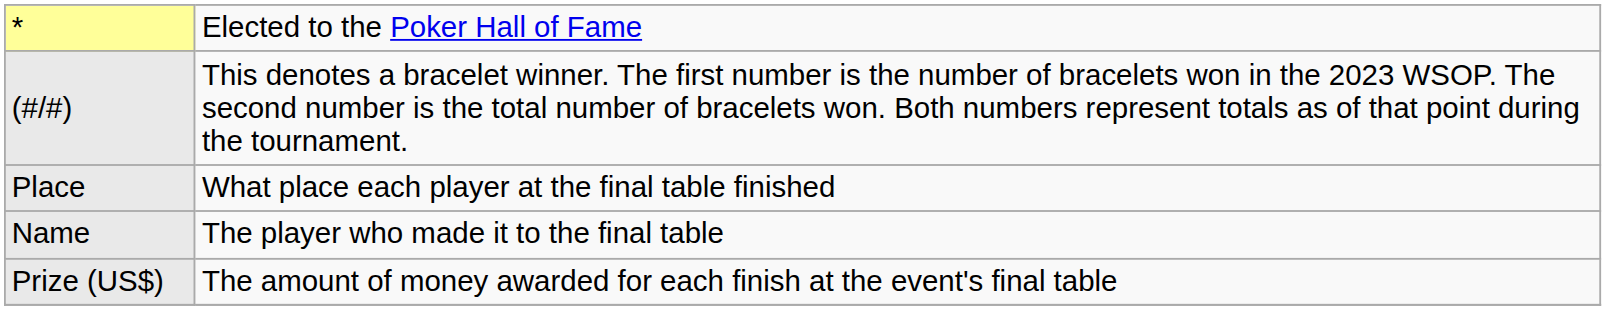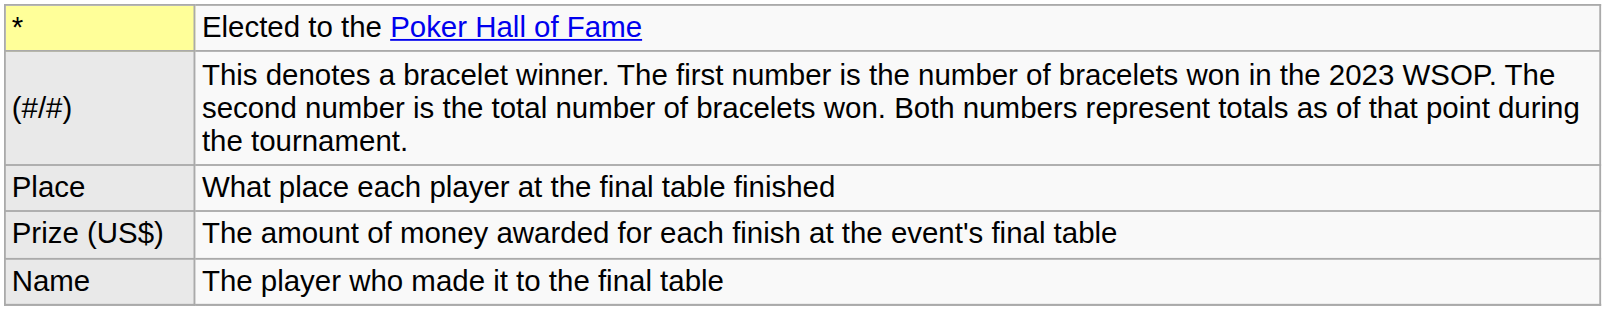 <table class="wikitable">
 <tr>
 <td style="background-color:#FFFF99; width:6em;">*</td>
 <td>Elected to the <a href='#'>Poker Hall of Fame</a></td>
 </tr>
 <tr>
 <td style="background-color: #E9E9E9;">(#/#)</td>
 <td>This denotes a bracelet winner. The first number is the number of bracelets won in the 2023 WSOP. The second number is the total number of bracelets won. Both numbers represent totals as of that point during the tournament.</td>
 </tr>
 <tr>
 <td style="background: #E9E9E9;">Place</td>
 <td>What place each player at the final table finished</td>
 </tr>
 <tr>
+<td style="background: #E9E9E9;">Prize (US$)</td>
+<td>The amount of money awarded for each finish at the event's final table</td>
+</tr>
+<tr>
 <td style="background: #E9E9E9;">Name</td>
 <td>The player who made it to the final table</td>
 </tr>
 <tr>
-<td style="background: #E9E9E9;">Prize (US$)</td>
-<td>The amount of money awarded for each finish at the event's final table</td>
-</tr>
-<tr>
 </tr>
 </table>
